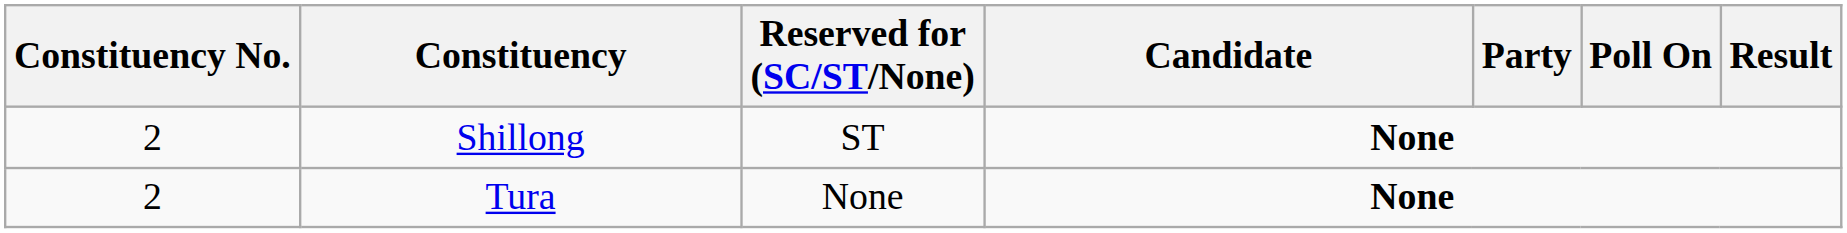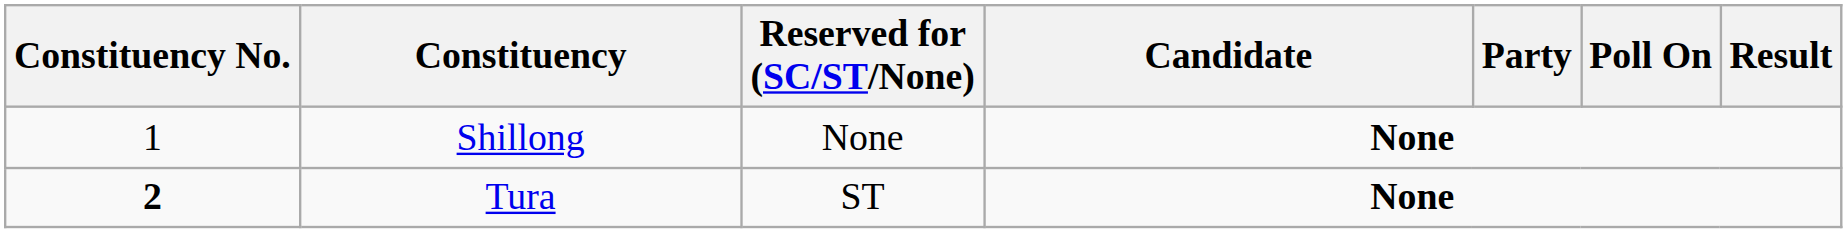 <table class="wikitable sortable" style="text-align:center">
 <tr>
 <th>Constituency No.</th>
 <th style="width:180px;">Constituency</th>
 <th>Reserved for<br>(<a href='#'>SC/ST</a>/None)</th>
 <th style="width:200px;">Candidate</th>
 <th colspan="2">Party</th>
 <th>Poll On</th>
 <th>Result</th>
 </tr>
 <tr>
-<td style="text-align:center;">2</td>
+<td style="text-align:center;">1</td>
 <td><a href='#'>Shillong</a></td>
+<td>None</td>
+<td align="center" colspan=5><strong>None</strong></td>
+</tr>
+<tr>
+<td style="text-align:center;"><strong>2</strong></td>
+<td><a href='#'>Tura</a></td>
 <td>ST</td>
 <td align="center" colspan=5><strong>None</strong></td>
 </tr>
-<tr>
-<td style="text-align:center;">2</td>
-<td><a href='#'>Tura</a></td>
-<td>None</td>
-<td align="center" colspan=5><strong>None</strong></td>
-</tr>
 </table>
